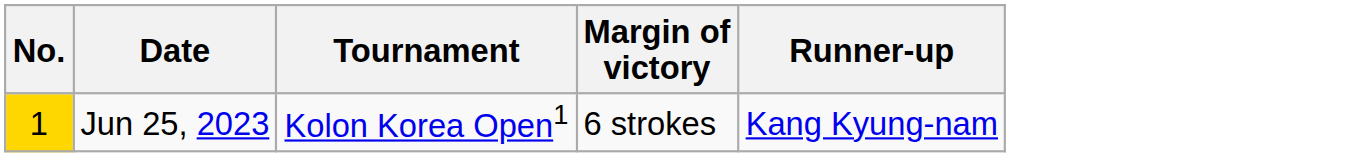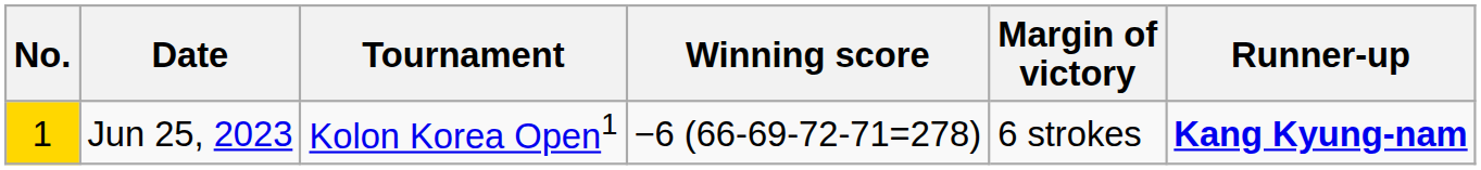 <table class="wikitable" style="font-size:95%;">
 <tr>
 <th>No.</th>
 <th>Date</th>
 <th>Tournament</th>
+<th>Winning score</th>
 <th>Margin of<br>victory</th>
 <th>Runner-up</th>
 </tr>
 <tr>
 <td align=center style="background: gold;">1</td>
 <td align=right>Jun 25, <a href='#'>2023</a></td>
 <td><a href='#'>Kolon Korea Open</a><sup>1</sup></td>
+<td>−6 (66-69-72-71=278)</td>
 <td>6 strokes</td>
-<td> <a href='#'>Kang Kyung-nam</a></td>
+<td><strong> <a href='#'>Kang Kyung-nam</a></strong></td>
 </tr>
 </table>
